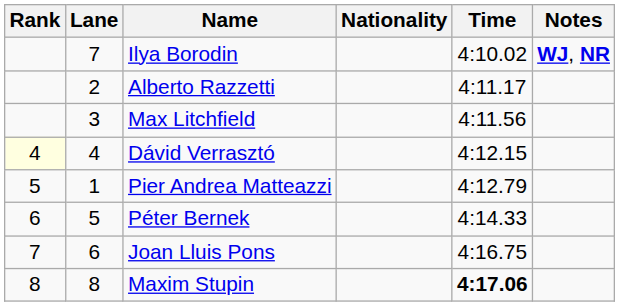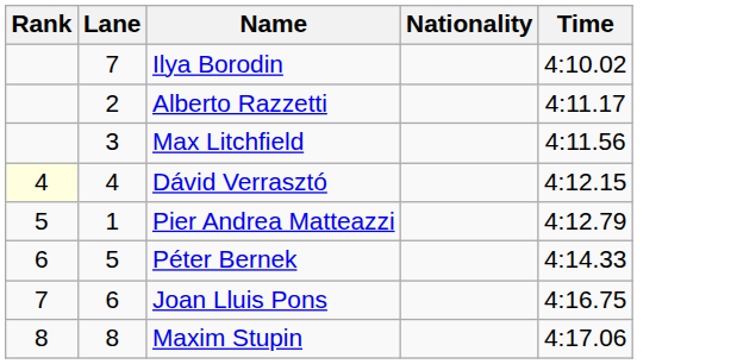 <table class="wikitable sortable" style="text-align:center">
 <tr>
 <th>Rank</th>
 <th>Lane</th>
 <th>Name</th>
 <th>Nationality</th>
 <th>Time</th>
-<th>Notes</th>
 </tr>
 <tr>
 <td></td>
 <td>7</td>
 <td align=left><a href='#'>Ilya Borodin</a></td>
 <td align=left></td>
 <td>4:10.02</td>
-<td><strong><a href='#'>WJ</a></strong>, <strong><a href='#'>NR</a></strong></td>
 </tr>
 <tr>
 <td></td>
 <td>2</td>
 <td align=left><a href='#'>Alberto Razzetti</a></td>
 <td align=left></td>
 <td>4:11.17</td>
-<td></td>
 </tr>
 <tr>
 <td></td>
 <td>3</td>
 <td align=left><a href='#'>Max Litchfield</a></td>
 <td align=left></td>
 <td>4:11.56</td>
-<td></td>
 </tr>
 <tr>
 <td style="background: lightyellow;">4</td>
 <td>4</td>
 <td align=left><a href='#'>Dávid Verrasztó</a></td>
 <td align=left></td>
 <td>4:12.15</td>
-<td></td>
 </tr>
 <tr>
 <td>5</td>
 <td>1</td>
 <td align=left><a href='#'>Pier Andrea Matteazzi</a></td>
 <td align=left></td>
 <td>4:12.79</td>
-<td></td>
 </tr>
 <tr>
 <td>6</td>
 <td>5</td>
 <td align=left><a href='#'>Péter Bernek</a></td>
 <td align=left></td>
 <td>4:14.33</td>
-<td></td>
 </tr>
 <tr>
 <td>7</td>
 <td>6</td>
 <td align=left><a href='#'>Joan Lluis Pons</a></td>
 <td align=left></td>
 <td>4:16.75</td>
-<td></td>
 </tr>
 <tr>
 <td>8</td>
 <td>8</td>
 <td align=left><a href='#'>Maxim Stupin</a></td>
 <td align=left></td>
-<td><strong>4:17.06</strong></td>
-<td></td>
+<td>4:17.06</td>
 </tr>
 </table>
